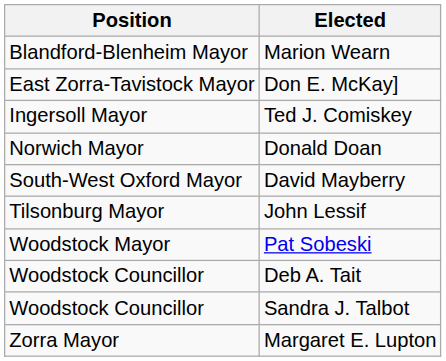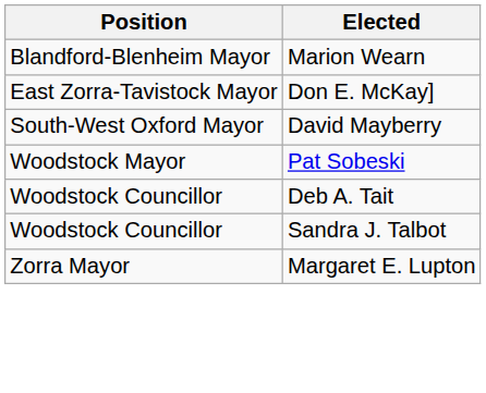 <table class="wikitable">
 <tr>
 <th>Position</th>
 <th>Elected</th>
 </tr>
 <tr>
 <td>Blandford-Blenheim Mayor</td>
 <td>Marion Wearn</td>
 </tr>
 <tr>
 <td>East Zorra-Tavistock Mayor</td>
 <td>Don E. McKay]</td>
 </tr>
 <tr>
-<td>Ingersoll Mayor</td>
-<td>Ted J. Comiskey</td>
-</tr>
-<tr>
-<td>Norwich Mayor</td>
-<td>Donald Doan</td>
-</tr>
-<tr>
 <td>South-West Oxford Mayor</td>
 <td>David Mayberry</td>
-</tr>
-<tr>
-<td>Tilsonburg Mayor</td>
-<td>John Lessif</td>
 </tr>
 <tr>
 <td>Woodstock Mayor</td>
 <td><a href='#'>Pat Sobeski</a></td>
 </tr>
 <tr>
 <td>Woodstock Councillor</td>
 <td>Deb A. Tait</td>
 </tr>
 <tr>
 <td>Woodstock Councillor</td>
 <td>Sandra J. Talbot</td>
 </tr>
 <tr>
 <td>Zorra Mayor</td>
 <td>Margaret E. Lupton</td>
 </tr>
 </table>
